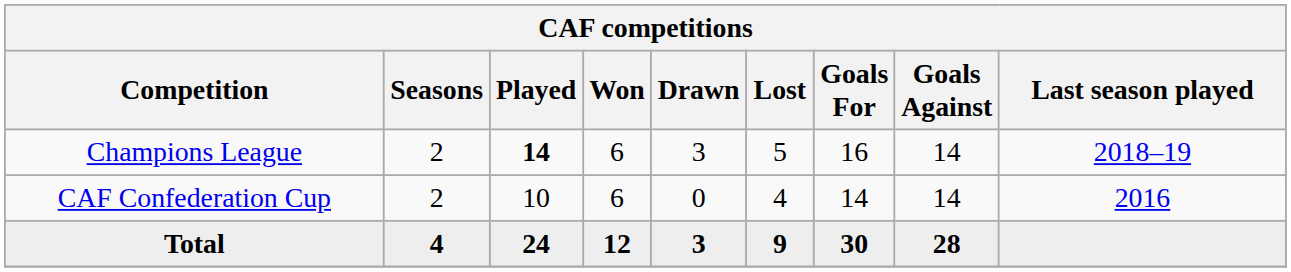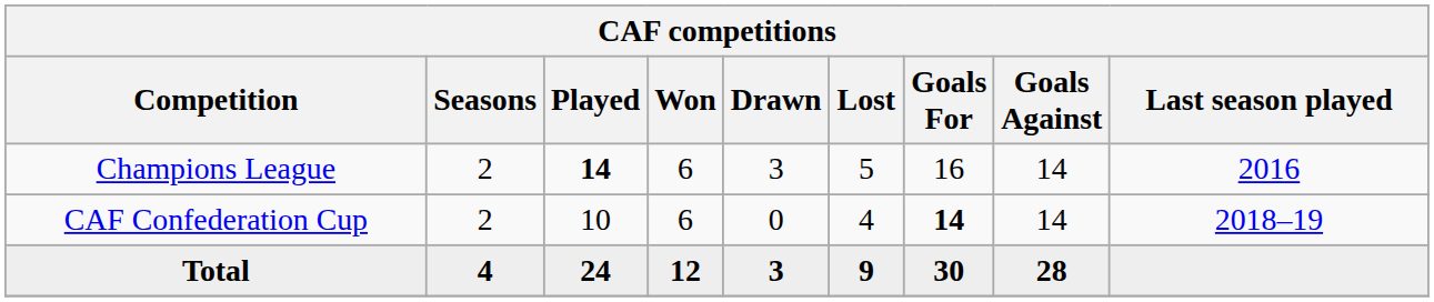 <table class="wikitable" style="font-size:95%; text-align: center;">
 <tr>
 <th colspan="9">CAF competitions</th>
 </tr>
 <tr>
 <th width="200">Competition</th>
 <th width="30">Seasons</th>
 <th width="30">Played</th>
 <th width="30">Won</th>
 <th width="30">Drawn</th>
 <th width="30">Lost</th>
 <th width="30">Goals For</th>
 <th width="30">Goals Against</th>
 <th width="150">Last season played</th>
 </tr>
 <tr>
 <td><a href='#'>Champions League</a></td>
 <td>2</td>
 <td><strong>14</strong></td>
 <td>6</td>
 <td>3</td>
 <td>5</td>
 <td>16</td>
 <td>14</td>
-<td><a href='#'>2018–19</a></td>
+<td><a href='#'>2016</a></td>
 </tr>
 <tr>
 <td><a href='#'>CAF Confederation Cup</a></td>
 <td>2</td>
 <td>10</td>
 <td>6</td>
 <td>0</td>
 <td>4</td>
+<td><strong>14</strong></td>
 <td>14</td>
-<td>14</td>
-<td><a href='#'>2016</a></td>
+<td><a href='#'>2018–19</a></td>
 </tr>
 <tr bgcolor=#EEEEEE>
 <td><strong>Total</strong></td>
 <td><strong>4</strong></td>
 <td><strong>24</strong></td>
 <td><strong>12</strong></td>
 <td><strong>3</strong></td>
 <td><strong>9</strong></td>
 <td><strong>30</strong></td>
 <td><strong>28</strong></td>
 <td></td>
 </tr>
 <tr>
 </tr>
 </table>
